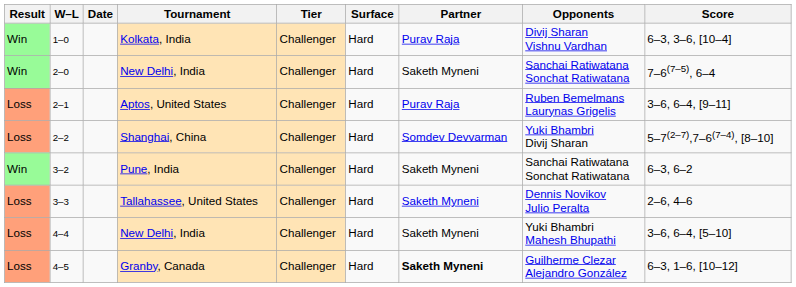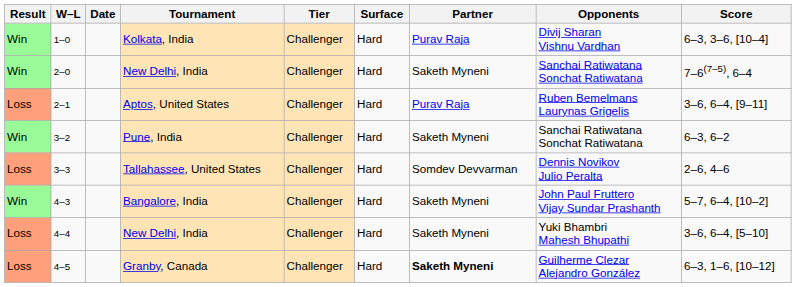 <table class="wikitable sortable" style="font-size:97%;" width="1050">
 <tr>
 <th>Result</th>
 <th class="unsortable">W–L</th>
 <th>Date</th>
 <th>Tournament</th>
 <th>Tier</th>
 <th>Surface</th>
 <th>Partner</th>
 <th>Opponents</th>
 <th class="unsortable">Score</th>
 </tr>
 <tr>
 <td style="background:#98FB98">Win</td>
 <td><small>1–0</small></td>
 <td><a href='#'></a></td>
 <td style="background:moccasin"><a href='#'>Kolkata</a>, India</td>
 <td style="background:moccasin">Challenger</td>
 <td>Hard</td>
 <td> <a href='#'>Purav Raja</a></td>
 <td> <a href='#'>Divij Sharan</a><br> <a href='#'>Vishnu Vardhan</a></td>
 <td>6–3, 3–6, [10–4]</td>
 </tr>
 <tr>
 <td style="background:#98FB98">Win</td>
 <td><small>2–0</small></td>
 <td><a href='#'></a></td>
 <td style="background:moccasin"><a href='#'>New Delhi</a>, India</td>
 <td style="background:moccasin">Challenger</td>
 <td>Hard</td>
 <td> Saketh Myneni</td>
 <td> <a href='#'>Sanchai Ratiwatana</a><br> <a href='#'>Sonchat Ratiwatana</a></td>
 <td>7–6<sup>(7–5)</sup>, 6–4</td>
 </tr>
 <tr>
 <td style="background:#FFA07A">Loss</td>
 <td><small>2–1</small></td>
 <td><a href='#'></a></td>
 <td style="background:moccasin"><a href='#'>Aptos</a>, United States</td>
 <td style="background:moccasin">Challenger</td>
 <td>Hard</td>
 <td> <a href='#'>Purav Raja</a></td>
 <td> <a href='#'>Ruben Bemelmans</a><br> <a href='#'>Laurynas Grigelis</a></td>
 <td>3–6, 6–4, [9–11]</td>
 </tr>
 <tr>
-<td style="background:#FFA07A">Loss</td>
-<td><small>2–2</small></td>
-<td><a href='#'></a></td>
-<td style="background:moccasin"><a href='#'>Shanghai</a>, China</td>
-<td style="background:moccasin">Challenger</td>
-<td>Hard</td>
-<td> <a href='#'>Somdev Devvarman</a></td>
-<td> <a href='#'>Yuki Bhambri</a><br> Divij Sharan</td>
-<td>5–7<sup>(2–7)</sup>,7–6<sup>(7–4)</sup>, [8–10]</td>
-</tr>
-<tr>
 <td style="background:#98FB98">Win</td>
 <td><small>3–2</small></td>
 <td><a href='#'></a></td>
 <td style="background:moccasin"><a href='#'>Pune</a>, India</td>
 <td style="background:moccasin">Challenger</td>
 <td>Hard</td>
 <td> Saketh Myneni</td>
 <td> Sanchai Ratiwatana<br> Sonchat Ratiwatana</td>
 <td>6–3, 6–2</td>
 </tr>
 <tr>
 <td style="background:#FFA07A">Loss</td>
 <td><small>3–3</small></td>
 <td><a href='#'></a></td>
 <td style="background:moccasin"><a href='#'>Tallahassee</a>, United States</td>
 <td style="background:moccasin">Challenger</td>
 <td>Hard</td>
-<td> <a href='#'>Saketh Myneni</a></td>
+<td> Somdev Devvarman</td>
 <td> <a href='#'>Dennis Novikov</a><br> <a href='#'>Julio Peralta</a></td>
 <td>2–6, 4–6</td>
+</tr>
+<tr>
+<td style="background:#98FB98">Win</td>
+<td><small>4–3</small></td>
+<td><a href='#'></a></td>
+<td style="background:moccasin"><a href='#'>Bangalore</a>, India</td>
+<td style="background:moccasin">Challenger</td>
+<td>Hard</td>
+<td> Saketh Myneni</td>
+<td> <a href='#'>John Paul Fruttero</a><br> <a href='#'>Vijay Sundar Prashanth</a></td>
+<td>5–7, 6–4, [10–2]</td>
 </tr>
 <tr>
 <td style="background:#FFA07A">Loss</td>
 <td><small>4–4</small></td>
 <td><a href='#'></a></td>
 <td style="background:moccasin"><a href='#'>New Delhi</a>, India</td>
 <td style="background:moccasin">Challenger</td>
 <td>Hard</td>
 <td> Saketh Myneni</td>
 <td> Yuki Bhambri<br> <a href='#'>Mahesh Bhupathi</a></td>
 <td>3–6, 6–4, [5–10]</td>
 </tr>
 <tr>
 <td style="background:#FFA07A">Loss</td>
 <td><small>4–5</small></td>
 <td><a href='#'></a></td>
 <td style="background:moccasin"><a href='#'>Granby</a>, Canada</td>
 <td style="background:moccasin">Challenger</td>
 <td>Hard</td>
 <td><strong> Saketh Myneni</strong></td>
 <td> <a href='#'>Guilherme Clezar</a><br> <a href='#'>Alejandro González</a></td>
 <td>6–3, 1–6, [10–12]</td>
 </tr>
 </table>
